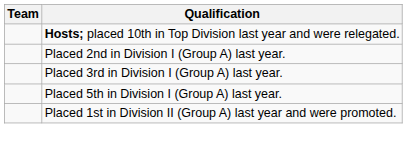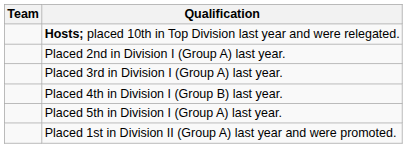 <table class="wikitable">
 <tr>
 <th>Team</th>
 <th>Qualification</th>
 </tr>
 <tr>
 <td></td>
 <td><strong>Hosts;</strong> placed 10th in Top Division last year and were relegated.</td>
 </tr>
 <tr>
 <td></td>
 <td>Placed 2nd in Division I (Group A) last year.</td>
 </tr>
 <tr>
 <td></td>
 <td>Placed 3rd in Division I (Group A) last year.</td>
 </tr>
 <tr>
 <td></td>
+<td>Placed 4th in Division I (Group B) last year.</td>
+</tr>
+<tr>
+<td></td>
 <td>Placed 5th in Division I (Group A) last year.</td>
 </tr>
 <tr>
 <td></td>
 <td>Placed 1st in Division II (Group A) last year and were promoted.</td>
 </tr>
 </table>
